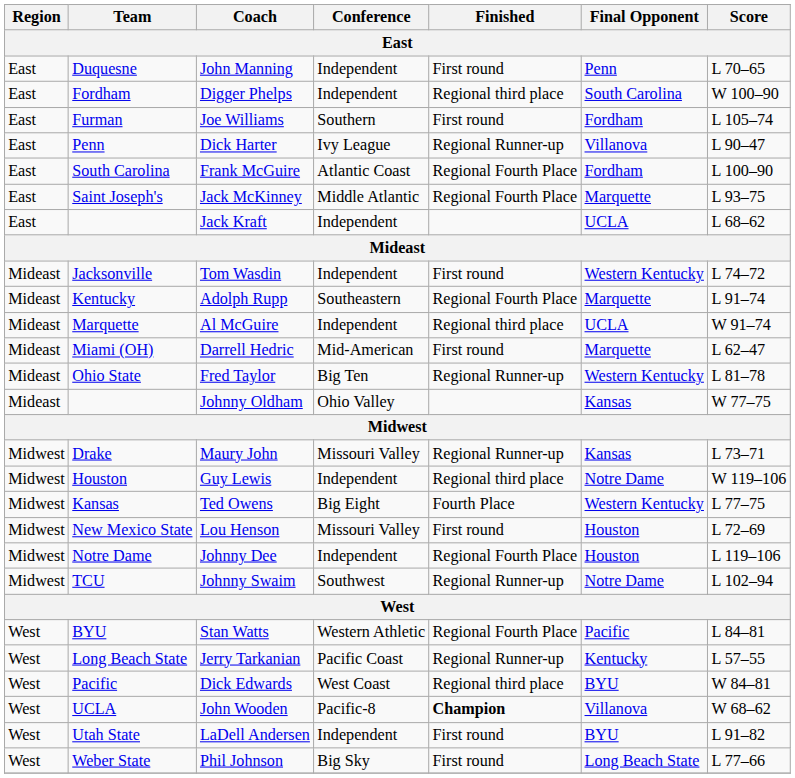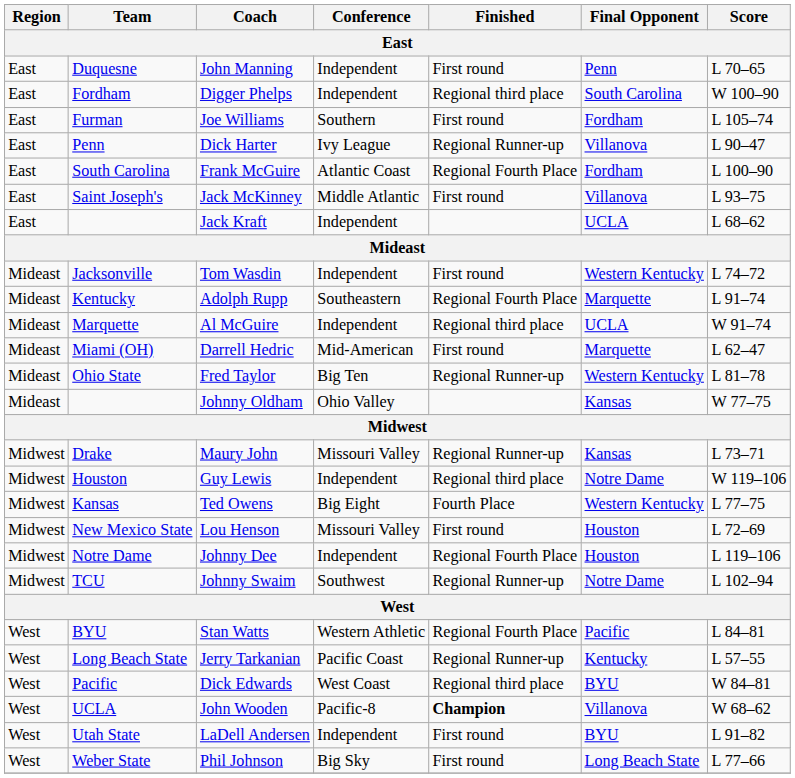 <table class=wikitable>
 <tr>
 <th>Region</th>
 <th>Team</th>
 <th>Coach</th>
 <th>Conference</th>
 <th>Finished</th>
 <th>Final Opponent</th>
 <th>Score</th>
 </tr>
 <tr>
 <th colspan=7>East</th>
 </tr>
 <tr>
 <td>East</td>
 <td><a href='#'>Duquesne</a></td>
 <td><a href='#'>John Manning</a></td>
 <td>Independent</td>
 <td>First round</td>
 <td><a href='#'>Penn</a></td>
 <td>L 70–65</td>
 </tr>
 <tr>
 <td>East</td>
 <td><a href='#'>Fordham</a></td>
 <td><a href='#'>Digger Phelps</a></td>
 <td>Independent</td>
 <td>Regional third place</td>
 <td><a href='#'>South Carolina</a></td>
 <td>W 100–90</td>
 </tr>
 <tr>
 <td>East</td>
 <td><a href='#'>Furman</a></td>
 <td><a href='#'>Joe Williams</a></td>
 <td>Southern</td>
 <td>First round</td>
 <td><a href='#'>Fordham</a></td>
 <td>L 105–74</td>
 </tr>
 <tr>
 <td>East</td>
 <td><a href='#'>Penn</a></td>
 <td><a href='#'>Dick Harter</a></td>
 <td>Ivy League</td>
 <td>Regional Runner-up</td>
 <td><a href='#'>Villanova</a></td>
 <td>L 90–47</td>
 </tr>
 <tr>
 <td>East</td>
 <td><a href='#'>South Carolina</a></td>
 <td><a href='#'>Frank McGuire</a></td>
 <td>Atlantic Coast</td>
 <td>Regional Fourth Place</td>
 <td><a href='#'>Fordham</a></td>
 <td>L 100–90</td>
 </tr>
 <tr>
 <td>East</td>
 <td><a href='#'>Saint Joseph's</a></td>
 <td><a href='#'>Jack McKinney</a></td>
 <td>Middle Atlantic</td>
-<td>Regional Fourth Place</td>
-<td><a href='#'>Marquette</a></td>
+<td>First round</td>
+<td><a href='#'>Villanova</a></td>
 <td>L 93–75</td>
 </tr>
 <tr>
 <td>East</td>
 <td></td>
 <td><a href='#'>Jack Kraft</a></td>
 <td>Independent</td>
 <td></td>
 <td><a href='#'>UCLA</a></td>
 <td>L 68–62</td>
 </tr>
 <tr>
 <th colspan=7>Mideast</th>
 </tr>
 <tr>
 <td>Mideast</td>
 <td><a href='#'>Jacksonville</a></td>
 <td><a href='#'>Tom Wasdin</a></td>
 <td>Independent</td>
 <td>First round</td>
 <td><a href='#'>Western Kentucky</a></td>
 <td>L 74–72</td>
 </tr>
 <tr>
 <td>Mideast</td>
 <td><a href='#'>Kentucky</a></td>
 <td><a href='#'>Adolph Rupp</a></td>
 <td>Southeastern</td>
 <td>Regional Fourth Place</td>
 <td><a href='#'>Marquette</a></td>
 <td>L 91–74</td>
 </tr>
 <tr>
 <td>Mideast</td>
 <td><a href='#'>Marquette</a></td>
 <td><a href='#'>Al McGuire</a></td>
 <td>Independent</td>
 <td>Regional third place</td>
 <td><a href='#'>UCLA</a></td>
 <td>W 91–74</td>
 </tr>
 <tr>
 <td>Mideast</td>
 <td><a href='#'>Miami (OH)</a></td>
 <td><a href='#'>Darrell Hedric</a></td>
 <td>Mid-American</td>
 <td>First round</td>
 <td><a href='#'>Marquette</a></td>
 <td>L 62–47</td>
 </tr>
 <tr>
 <td>Mideast</td>
 <td><a href='#'>Ohio State</a></td>
 <td><a href='#'>Fred Taylor</a></td>
 <td>Big Ten</td>
 <td>Regional Runner-up</td>
 <td><a href='#'>Western Kentucky</a></td>
 <td>L 81–78</td>
 </tr>
 <tr>
 <td>Mideast</td>
 <td></td>
 <td><a href='#'>Johnny Oldham</a></td>
 <td>Ohio Valley</td>
 <td></td>
 <td><a href='#'>Kansas</a></td>
 <td>W 77–75</td>
 </tr>
 <tr>
 <th colspan=7>Midwest</th>
 </tr>
 <tr>
 <td>Midwest</td>
 <td><a href='#'>Drake</a></td>
 <td><a href='#'>Maury John</a></td>
 <td>Missouri Valley</td>
 <td>Regional Runner-up</td>
 <td><a href='#'>Kansas</a></td>
 <td>L 73–71</td>
 </tr>
 <tr>
 <td>Midwest</td>
 <td><a href='#'>Houston</a></td>
 <td><a href='#'>Guy Lewis</a></td>
 <td>Independent</td>
 <td>Regional third place</td>
 <td><a href='#'>Notre Dame</a></td>
 <td>W 119–106</td>
 </tr>
 <tr>
 <td>Midwest</td>
 <td><a href='#'>Kansas</a></td>
 <td><a href='#'>Ted Owens</a></td>
 <td>Big Eight</td>
 <td>Fourth Place</td>
 <td><a href='#'>Western Kentucky</a></td>
 <td>L 77–75</td>
 </tr>
 <tr>
 <td>Midwest</td>
 <td><a href='#'>New Mexico State</a></td>
 <td><a href='#'>Lou Henson</a></td>
 <td>Missouri Valley</td>
 <td>First round</td>
 <td><a href='#'>Houston</a></td>
 <td>L 72–69</td>
 </tr>
 <tr>
 <td>Midwest</td>
 <td><a href='#'>Notre Dame</a></td>
 <td><a href='#'>Johnny Dee</a></td>
 <td>Independent</td>
 <td>Regional Fourth Place</td>
 <td><a href='#'>Houston</a></td>
 <td>L 119–106</td>
 </tr>
 <tr>
 <td>Midwest</td>
 <td><a href='#'>TCU</a></td>
 <td><a href='#'>Johnny Swaim</a></td>
 <td>Southwest</td>
 <td>Regional Runner-up</td>
 <td><a href='#'>Notre Dame</a></td>
 <td>L 102–94</td>
 </tr>
 <tr>
 <th colspan=7>West</th>
 </tr>
 <tr>
 <td>West</td>
 <td><a href='#'>BYU</a></td>
 <td><a href='#'>Stan Watts</a></td>
 <td>Western Athletic</td>
 <td>Regional Fourth Place</td>
 <td><a href='#'>Pacific</a></td>
 <td>L 84–81</td>
 </tr>
 <tr>
 <td>West</td>
 <td><a href='#'>Long Beach State</a></td>
 <td><a href='#'>Jerry Tarkanian</a></td>
 <td>Pacific Coast</td>
 <td>Regional Runner-up</td>
 <td><a href='#'>Kentucky</a></td>
 <td>L 57–55</td>
 </tr>
 <tr>
 <td>West</td>
 <td><a href='#'>Pacific</a></td>
 <td><a href='#'>Dick Edwards</a></td>
 <td>West Coast</td>
 <td>Regional third place</td>
 <td><a href='#'>BYU</a></td>
 <td>W 84–81</td>
 </tr>
 <tr>
 <td>West</td>
 <td><a href='#'>UCLA</a></td>
 <td><a href='#'>John Wooden</a></td>
 <td>Pacific-8</td>
 <td><strong>Champion</strong></td>
 <td><a href='#'>Villanova</a></td>
 <td>W 68–62</td>
 </tr>
 <tr>
 <td>West</td>
 <td><a href='#'>Utah State</a></td>
 <td><a href='#'>LaDell Andersen</a></td>
 <td>Independent</td>
 <td>First round</td>
 <td><a href='#'>BYU</a></td>
 <td>L 91–82</td>
 </tr>
 <tr>
 <td>West</td>
 <td><a href='#'>Weber State</a></td>
 <td><a href='#'>Phil Johnson</a></td>
 <td>Big Sky</td>
 <td>First round</td>
 <td><a href='#'>Long Beach State</a></td>
 <td>L 77–66</td>
 </tr>
 <tr>
 </tr>
 </table>
